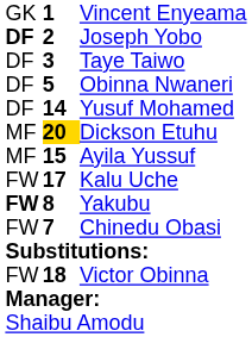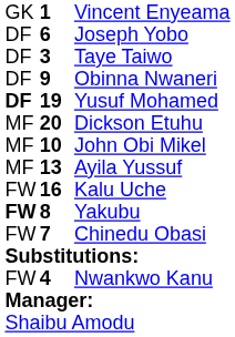 <table style="font-size: 90%" cellspacing="0" cellpadding="0" align="center">
 <tr>
 <th width=25></th>
 <th width=25></th>
 </tr>
 <tr>
 <td>GK</td>
 <td><strong>1</strong></td>
 <td><a href='#'>Vincent Enyeama</a></td>
 </tr>
 <tr>
-<td><strong>DF</strong></td>
-<td><strong>2</strong></td>
+<td>DF</td>
+<td><strong>6</strong></td>
 <td><a href='#'>Joseph Yobo</a></td>
 </tr>
 <tr>
 <td>DF</td>
 <td><strong>3</strong></td>
 <td><a href='#'>Taye Taiwo</a></td>
 </tr>
 <tr>
 <td>DF</td>
-<td><strong>5</strong></td>
+<td><strong>9</strong></td>
 <td><a href='#'>Obinna Nwaneri</a></td>
 <td></td>
 </tr>
 <tr>
-<td>DF</td>
-<td><strong>14</strong></td>
+<td><strong>DF</strong></td>
+<td><strong>19</strong></td>
 <td><a href='#'>Yusuf Mohamed</a></td>
 </tr>
 <tr>
 <td>MF</td>
-<td style="background: gold;"><strong>20</strong></td>
+<td><strong>20</strong></td>
 <td><a href='#'>Dickson Etuhu</a></td>
 </tr>
 <tr>
 <td>MF</td>
-<td><strong>15</strong></td>
+<td><strong>10</strong></td>
+<td><a href='#'>John Obi Mikel</a></td>
+<td></td>
+<td></td>
+</tr>
+<tr>
+<td>MF</td>
+<td><strong>13</strong></td>
 <td><a href='#'>Ayila Yussuf</a></td>
 </tr>
 <tr>
 <td>FW</td>
-<td><strong>17</strong></td>
+<td><strong>16</strong></td>
 <td><a href='#'>Kalu Uche</a></td>
 <td></td>
 <td></td>
 </tr>
 <tr>
 <td><strong>FW</strong></td>
 <td><strong>8</strong></td>
 <td><a href='#'>Yakubu</a></td>
 </tr>
 <tr>
 <td>FW</td>
 <td><strong>7</strong></td>
 <td><a href='#'>Chinedu Obasi</a></td>
 </tr>
 <tr>
 <td colspan=3><strong>Substitutions:</strong></td>
 </tr>
 <tr>
 <td>FW</td>
-<td><strong>18</strong></td>
-<td><a href='#'>Victor Obinna</a></td>
+<td><strong>4</strong></td>
+<td><a href='#'>Nwankwo Kanu</a></td>
 <td></td>
 <td></td>
 </tr>
 <tr>
 <td colspan=3><strong>Manager:</strong></td>
 </tr>
 <tr>
 <td colspan=4><a href='#'>Shaibu Amodu</a></td>
 </tr>
 </table>
